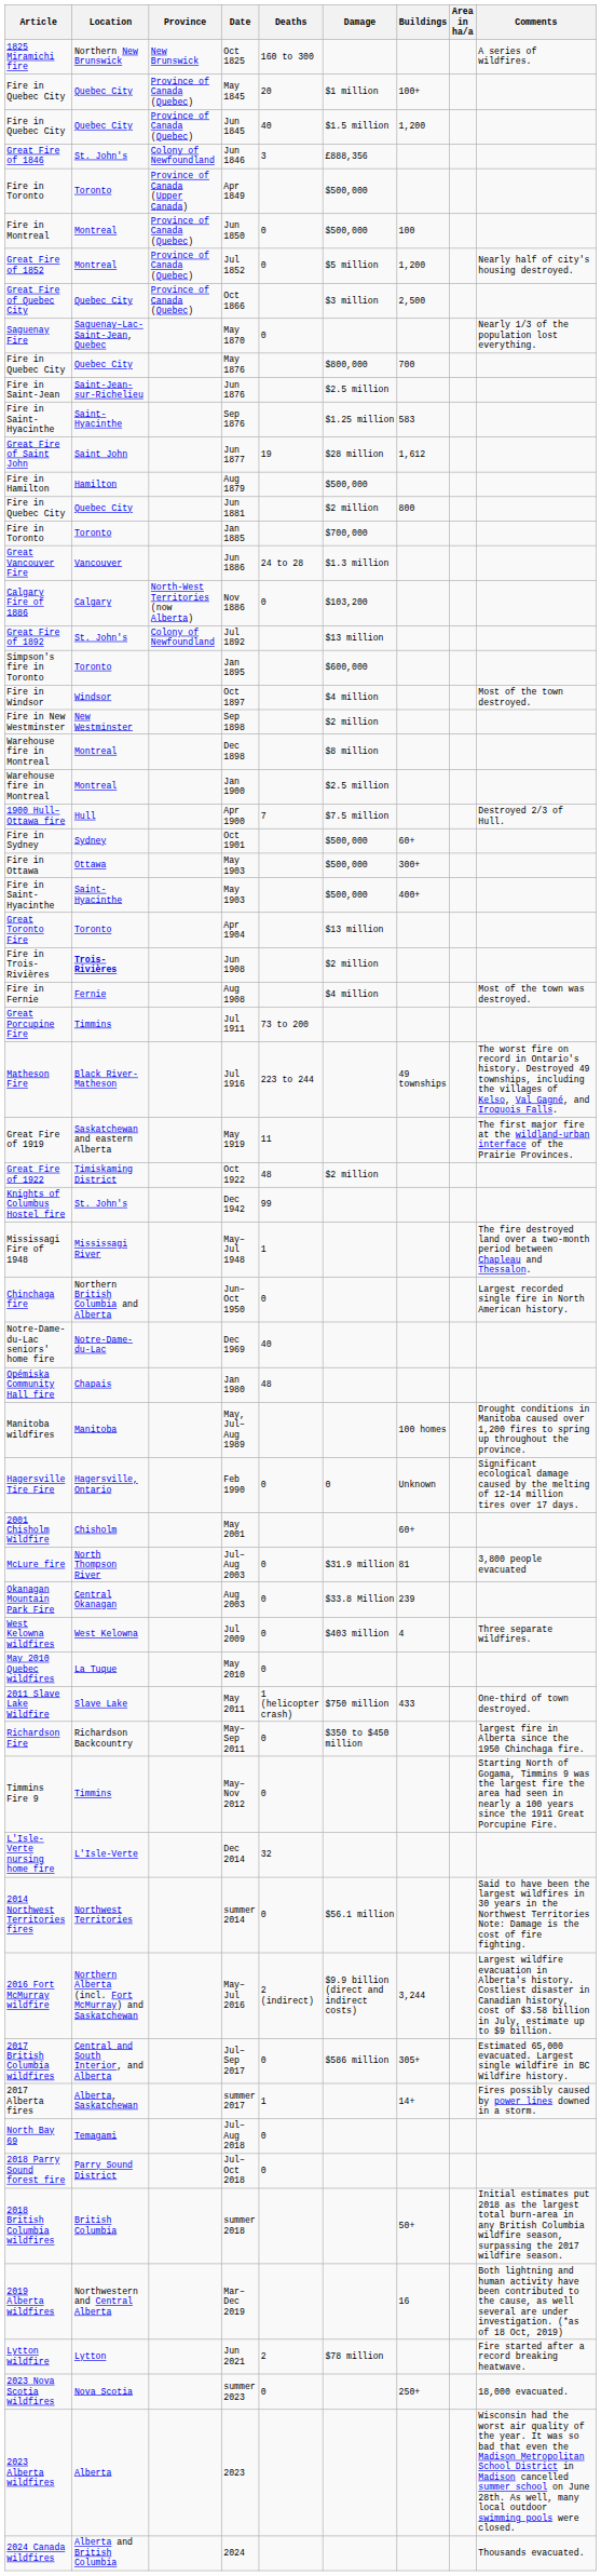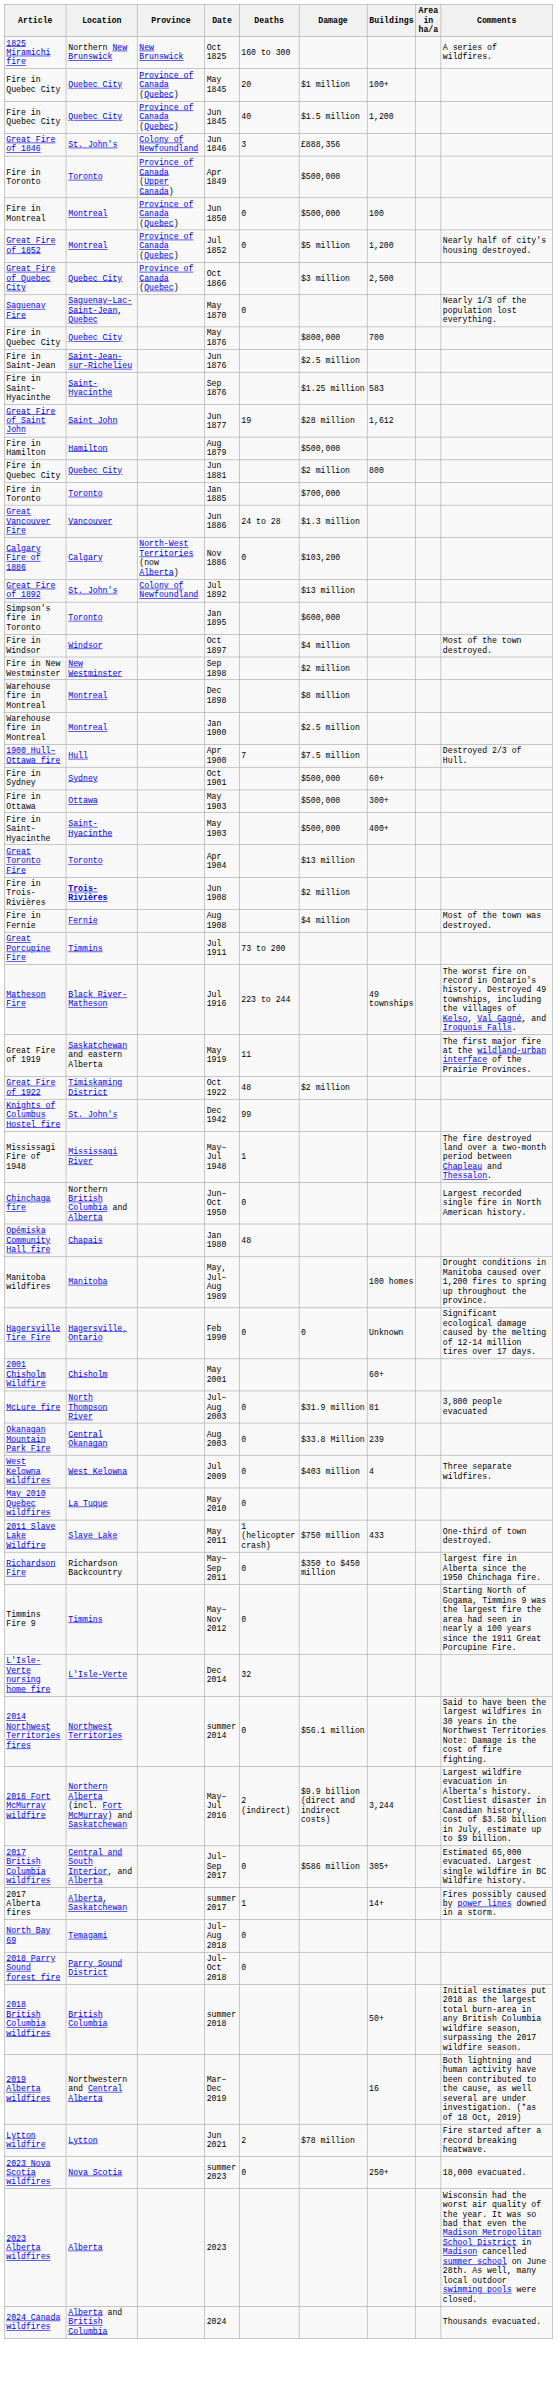 <table class="wikitable sortable sticky-header" style=text-align:left" style="margin:1em auto;">
 <tr>
 <th>Article</th>
 <th>Location</th>
 <th>Province</th>
 <th>Date</th>
 <th data-sort-type="number">Deaths</th>
 <th data-sort-type="number">Damage</th>
 <th data-sort-type="number">Buildings</th>
 <th data-sort-type="number">Area in ha/a</th>
 <th>Comments</th>
 </tr>
 <tr>
 <td><a href='#'>1825 Miramichi fire</a></td>
 <td>Northern <a href='#'>New Brunswick</a></td>
 <td> <a href='#'>New Brunswick</a></td>
 <td>Oct 1825</td>
 <td>160 to 300</td>
 <td></td>
 <td></td>
 <td></td>
 <td>A series of wildfires.</td>
 </tr>
 <tr>
 <td>Fire in Quebec City</td>
 <td><a href='#'>Quebec City</a></td>
 <td> <a href='#'>Province of Canada</a> (<a href='#'>Quebec</a>)</td>
 <td>May 1845</td>
 <td>20</td>
 <td>$1 million</td>
 <td>100+</td>
 <td></td>
 <td></td>
 </tr>
 <tr>
 <td>Fire in Quebec City</td>
 <td><a href='#'>Quebec City</a></td>
 <td> <a href='#'>Province of Canada</a> (<a href='#'>Quebec</a>)</td>
 <td>Jun 1845</td>
 <td>40</td>
 <td>$1.5 million</td>
 <td>1,200</td>
 <td></td>
 <td></td>
 </tr>
 <tr>
 <td><a href='#'>Great Fire of 1846</a></td>
 <td><a href='#'>St. John's</a></td>
 <td> <a href='#'>Colony of Newfoundland</a></td>
 <td>Jun 1846</td>
 <td>3</td>
 <td>£888,356</td>
 <td></td>
 <td></td>
 <td></td>
 </tr>
 <tr>
 <td>Fire in Toronto</td>
 <td><a href='#'>Toronto</a></td>
 <td> <a href='#'>Province of Canada</a> (<a href='#'>Upper Canada</a>)</td>
 <td>Apr 1849</td>
 <td></td>
 <td>$500,000</td>
 <td></td>
 <td></td>
 <td></td>
 </tr>
 <tr>
 <td>Fire in Montreal</td>
 <td><a href='#'>Montreal</a></td>
 <td> <a href='#'>Province of Canada</a> (<a href='#'>Quebec</a>)</td>
 <td>Jun 1850</td>
 <td>0</td>
 <td>$500,000</td>
 <td>100</td>
 <td></td>
 <td></td>
 </tr>
 <tr>
 <td><a href='#'>Great Fire of 1852</a></td>
 <td><a href='#'>Montreal</a></td>
 <td> <a href='#'>Province of Canada</a> (<a href='#'>Quebec</a>)</td>
 <td>Jul<br>1852</td>
 <td>0</td>
 <td>$5 million</td>
 <td>1,200</td>
 <td></td>
 <td>Nearly half of city's housing destroyed.</td>
 </tr>
 <tr>
 <td><a href='#'>Great Fire of Quebec City</a></td>
 <td><a href='#'>Quebec City</a></td>
 <td> <a href='#'>Province of Canada</a> (<a href='#'>Quebec</a>)</td>
 <td>Oct 1866</td>
 <td></td>
 <td>$3 million</td>
 <td>2,500</td>
 <td></td>
 <td></td>
 </tr>
 <tr>
 <td><a href='#'>Saguenay Fire</a></td>
 <td><a href='#'>Saguenay–Lac-Saint-Jean</a>, <a href='#'>Quebec</a></td>
 <td></td>
 <td>May 1870</td>
 <td>0</td>
 <td></td>
 <td></td>
 <td></td>
 <td>Nearly 1/3 of the population lost everything.</td>
 </tr>
 <tr>
 <td>Fire in Quebec City</td>
 <td><a href='#'>Quebec City</a></td>
 <td></td>
 <td>May 1876</td>
 <td></td>
 <td>$800,000</td>
 <td>700</td>
 <td></td>
 <td></td>
 </tr>
 <tr>
 <td>Fire in Saint-Jean</td>
 <td><a href='#'>Saint-Jean-sur-Richelieu</a></td>
 <td></td>
 <td>Jun 1876</td>
 <td></td>
 <td>$2.5 million</td>
 <td></td>
 <td></td>
 <td></td>
 </tr>
 <tr>
 <td>Fire in Saint-Hyacinthe</td>
 <td><a href='#'>Saint-Hyacinthe</a></td>
 <td></td>
 <td>Sep 1876</td>
 <td></td>
 <td>$1.25 million</td>
 <td>583</td>
 <td></td>
 <td></td>
 </tr>
 <tr>
 <td><a href='#'>Great Fire of Saint John</a></td>
 <td><a href='#'>Saint John</a></td>
 <td></td>
 <td>Jun 1877</td>
 <td>19</td>
 <td>$28 million</td>
 <td>1,612</td>
 <td></td>
 <td></td>
 </tr>
 <tr>
 <td>Fire in Hamilton</td>
 <td><a href='#'>Hamilton</a></td>
 <td></td>
 <td>Aug 1879</td>
 <td></td>
 <td>$500,000</td>
 <td></td>
 <td></td>
 <td></td>
 </tr>
 <tr>
 <td>Fire in Quebec City</td>
 <td><a href='#'>Quebec City</a></td>
 <td></td>
 <td>Jun 1881</td>
 <td></td>
 <td>$2 million</td>
 <td>800</td>
 <td></td>
 <td></td>
 </tr>
 <tr>
 <td>Fire in Toronto</td>
 <td><a href='#'>Toronto</a></td>
 <td></td>
 <td>Jan 1885</td>
 <td></td>
 <td>$700,000</td>
 <td></td>
 <td></td>
 <td></td>
 </tr>
 <tr>
 <td><a href='#'>Great Vancouver Fire</a></td>
 <td><a href='#'>Vancouver</a></td>
 <td></td>
 <td>Jun 1886</td>
 <td>24 to 28</td>
 <td>$1.3 million</td>
 <td></td>
 <td></td>
 <td></td>
 </tr>
 <tr>
 <td><a href='#'>Calgary Fire of 1886</a></td>
 <td><a href='#'>Calgary</a></td>
 <td> <a href='#'>North-West Territories</a> (now <a href='#'>Alberta</a>)</td>
 <td>Nov 1886</td>
 <td>0</td>
 <td>$103,200</td>
 <td></td>
 <td></td>
 <td></td>
 </tr>
 <tr>
 <td><a href='#'>Great Fire of 1892</a></td>
 <td><a href='#'>St. John's</a></td>
 <td> <a href='#'>Colony of Newfoundland</a></td>
 <td>Jul<br>1892</td>
 <td></td>
 <td>$13 million</td>
 <td></td>
 <td></td>
 <td></td>
 </tr>
 <tr>
 <td>Simpson's fire in Toronto</td>
 <td><a href='#'>Toronto</a></td>
 <td></td>
 <td>Jan 1895</td>
 <td></td>
 <td>$600,000</td>
 <td></td>
 <td></td>
 <td></td>
 </tr>
 <tr>
 <td>Fire in Windsor</td>
 <td><a href='#'>Windsor</a></td>
 <td></td>
 <td>Oct 1897</td>
 <td></td>
 <td>$4 million</td>
 <td></td>
 <td></td>
 <td>Most of the town destroyed.</td>
 </tr>
 <tr>
 <td>Fire in New Westminster</td>
 <td><a href='#'>New Westminster</a></td>
 <td></td>
 <td>Sep 1898</td>
 <td></td>
 <td>$2 million</td>
 <td></td>
 <td></td>
 <td></td>
 </tr>
 <tr>
 <td>Warehouse fire in Montreal</td>
 <td><a href='#'>Montreal</a></td>
 <td></td>
 <td>Dec 1898</td>
 <td></td>
 <td>$8 million</td>
 <td></td>
 <td></td>
 <td></td>
 </tr>
 <tr>
 <td>Warehouse fire in Montreal</td>
 <td><a href='#'>Montreal</a></td>
 <td></td>
 <td>Jan 1900</td>
 <td></td>
 <td>$2.5 million</td>
 <td></td>
 <td></td>
 <td></td>
 </tr>
 <tr>
 <td><a href='#'>1900 Hull–Ottawa fire</a></td>
 <td><a href='#'>Hull</a></td>
 <td></td>
 <td>Apr 1900</td>
 <td>7</td>
 <td>$7.5 million</td>
 <td></td>
 <td></td>
 <td>Destroyed 2/3 of Hull.</td>
 </tr>
 <tr>
 <td>Fire in Sydney</td>
 <td><a href='#'>Sydney</a></td>
 <td></td>
 <td>Oct 1901</td>
 <td></td>
 <td>$500,000</td>
 <td>60+</td>
 <td></td>
 <td></td>
 </tr>
 <tr>
 <td>Fire in Ottawa</td>
 <td><a href='#'>Ottawa</a></td>
 <td></td>
 <td>May 1903</td>
 <td></td>
 <td>$500,000</td>
 <td>300+</td>
 <td></td>
 <td></td>
 </tr>
 <tr>
 <td>Fire in Saint-Hyacinthe</td>
 <td><a href='#'>Saint-Hyacinthe</a></td>
 <td></td>
 <td>May 1903</td>
 <td></td>
 <td>$500,000</td>
 <td>400+</td>
 <td></td>
 <td></td>
 </tr>
 <tr>
 <td><a href='#'>Great Toronto Fire</a></td>
 <td><a href='#'>Toronto</a></td>
 <td></td>
 <td>Apr 1904</td>
 <td></td>
 <td>$13 million</td>
 <td></td>
 <td></td>
 <td></td>
 </tr>
 <tr>
 <td>Fire in Trois-Rivières</td>
 <td><strong><a href='#'>Trois-Rivières</a></strong></td>
 <td></td>
 <td>Jun 1908</td>
 <td></td>
 <td>$2 million</td>
 <td></td>
 <td></td>
 <td></td>
 </tr>
 <tr>
 <td>Fire in Fernie</td>
 <td><a href='#'>Fernie</a></td>
 <td></td>
 <td>Aug 1908</td>
 <td></td>
 <td>$4 million</td>
 <td></td>
 <td></td>
 <td>Most of the town was destroyed.</td>
 </tr>
 <tr>
 <td><a href='#'>Great Porcupine Fire</a></td>
 <td><a href='#'>Timmins</a></td>
 <td></td>
 <td>Jul<br>1911</td>
 <td>73 to 200</td>
 <td></td>
 <td></td>
 <td></td>
 <td></td>
 </tr>
 <tr>
 <td><a href='#'>Matheson Fire</a></td>
 <td><a href='#'>Black River-Matheson</a></td>
 <td></td>
 <td>Jul<br>1916</td>
 <td>223 to 244</td>
 <td></td>
 <td>49 townships</td>
 <td></td>
 <td>The worst fire on record in Ontario's history. Destroyed 49 townships, including the villages of <a href='#'>Kelso</a>, <a href='#'>Val Gagné</a>, and <a href='#'>Iroquois Falls</a>.</td>
 </tr>
 <tr>
 <td>Great Fire of 1919</td>
 <td><a href='#'>Saskatchewan</a> and eastern Alberta</td>
 <td><br></td>
 <td>May 1919</td>
 <td>11</td>
 <td></td>
 <td></td>
 <td></td>
 <td>The first major fire at the <a href='#'>wildland-urban interface</a> of the Prairie Provinces.</td>
 </tr>
 <tr>
 <td><a href='#'>Great Fire of 1922</a></td>
 <td><a href='#'>Timiskaming District</a></td>
 <td></td>
 <td>Oct 1922</td>
 <td>48</td>
 <td>$2 million</td>
 <td></td>
 <td></td>
 <td></td>
 </tr>
 <tr>
 <td><a href='#'>Knights of Columbus Hostel fire</a></td>
 <td><a href='#'>St. John's</a></td>
 <td></td>
 <td>Dec 1942</td>
 <td>99</td>
 <td></td>
 <td></td>
 <td></td>
 <td></td>
 </tr>
 <tr>
 <td>Mississagi Fire of 1948</td>
 <td><a href='#'>Mississagi River</a></td>
 <td></td>
 <td>May–<br>Jul 1948</td>
 <td>1</td>
 <td></td>
 <td></td>
 <td></td>
 <td>The fire destroyed land over a two-month period between <a href='#'>Chapleau</a> and <a href='#'>Thessalon</a>.</td>
 </tr>
 <tr>
 <td><a href='#'>Chinchaga fire</a></td>
 <td>Northern <a href='#'>British Columbia</a> and <a href='#'>Alberta</a></td>
 <td><br></td>
 <td>Jun–<br>Oct 1950</td>
 <td>0</td>
 <td></td>
 <td></td>
 <td></td>
 <td>Largest recorded single fire in North American history.</td>
 </tr>
 <tr>
-<td>Notre-Dame-du-Lac seniors' home fire</td>
-<td><a href='#'>Notre-Dame-du-Lac</a></td>
-<td></td>
-<td>Dec 1969</td>
-<td>40</td>
-<td></td>
-<td></td>
-<td></td>
-<td></td>
-</tr>
-<tr>
 <td><a href='#'>Opémiska Community Hall fire</a></td>
 <td><a href='#'>Chapais</a></td>
 <td></td>
 <td>Jan 1980</td>
 <td>48</td>
 <td></td>
 <td></td>
 <td></td>
 <td></td>
 </tr>
 <tr>
 <td>Manitoba wildfires</td>
 <td><a href='#'>Manitoba</a></td>
 <td></td>
 <td>May, Jul–<br>Aug 1989</td>
 <td></td>
 <td></td>
 <td>100 homes</td>
 <td></td>
 <td>Drought conditions in Manitoba caused over 1,200 fires to spring up throughout the province.</td>
 </tr>
 <tr>
 <td><a href='#'>Hagersville Tire Fire</a></td>
 <td><a href='#'>Hagersville, Ontario</a></td>
 <td></td>
 <td>Feb 1990</td>
 <td>0</td>
 <td>0</td>
 <td>Unknown</td>
 <td></td>
 <td>Significant ecological damage caused by the melting of 12-14 million tires over 17 days.</td>
 </tr>
 <tr>
 <td><a href='#'>2001 Chisholm Wildfire</a></td>
 <td><a href='#'>Chisholm</a></td>
 <td></td>
 <td>May 2001</td>
 <td></td>
 <td></td>
 <td>60+</td>
 <td></td>
 <td></td>
 </tr>
 <tr>
 <td><a href='#'>McLure fire</a></td>
 <td><a href='#'>North Thompson River</a></td>
 <td></td>
 <td>Jul–<br>Aug 2003</td>
 <td>0</td>
 <td>$31.9 million</td>
 <td>81</td>
 <td></td>
 <td>3,800 people evacuated</td>
 </tr>
 <tr>
 <td><a href='#'>Okanagan Mountain Park Fire</a></td>
 <td><a href='#'>Central Okanagan</a></td>
 <td></td>
 <td>Aug 2003</td>
 <td>0</td>
 <td>$33.8 Million</td>
 <td>239</td>
 <td></td>
 <td></td>
 </tr>
 <tr>
 <td><a href='#'>West Kelowna wildfires</a></td>
 <td><a href='#'>West Kelowna</a></td>
 <td></td>
 <td>Jul<br>2009</td>
 <td>0</td>
 <td>$403 million</td>
 <td>4</td>
 <td></td>
 <td>Three separate wildfires.</td>
 </tr>
 <tr>
 <td><a href='#'>May 2010 Quebec wildfires</a></td>
 <td><a href='#'>La Tuque</a></td>
 <td></td>
 <td>May 2010</td>
 <td>0</td>
 <td></td>
 <td></td>
 <td></td>
 <td></td>
 </tr>
 <tr>
 <td><a href='#'>2011 Slave Lake Wildfire</a></td>
 <td><a href='#'>Slave Lake</a></td>
 <td></td>
 <td>May 2011</td>
 <td>1 (helicopter crash)</td>
 <td>$750 million</td>
 <td>433</td>
 <td></td>
 <td>One-third of town destroyed.</td>
 </tr>
 <tr>
 <td><a href='#'>Richardson Fire</a></td>
 <td>Richardson Backcountry</td>
 <td></td>
 <td>May–Sep 2011</td>
 <td>0</td>
 <td>$350 to $450 million</td>
 <td></td>
 <td></td>
 <td>largest fire in Alberta since the 1950 Chinchaga fire.</td>
 </tr>
 <tr>
 <td>Timmins Fire 9</td>
 <td><a href='#'>Timmins</a></td>
 <td></td>
 <td>May–Nov 2012</td>
 <td>0</td>
 <td></td>
 <td></td>
 <td></td>
 <td>Starting North of Gogama, Timmins 9 was the largest fire the area had seen in nearly a 100 years since the 1911 Great Porcupine Fire.</td>
 </tr>
 <tr>
 <td><a href='#'>L'Isle-Verte nursing home fire</a></td>
 <td><a href='#'>L'Isle-Verte</a></td>
 <td></td>
 <td>Dec 2014</td>
 <td>32</td>
 <td></td>
 <td></td>
 <td></td>
 <td></td>
 </tr>
 <tr>
 <td><a href='#'>2014 Northwest Territories fires</a></td>
 <td><a href='#'>Northwest Territories</a></td>
 <td></td>
 <td>summer 2014</td>
 <td>0</td>
 <td>$56.1 million</td>
 <td></td>
 <td></td>
 <td>Said to have been the largest wildfires in 30 years in the Northwest Territories Note: Damage is the cost of fire fighting.</td>
 </tr>
 <tr>
 <td><a href='#'>2016 Fort McMurray wildfire</a></td>
 <td><a href='#'>Northern Alberta</a> (incl. <a href='#'>Fort McMurray</a>) and <a href='#'>Saskatchewan</a></td>
 <td><br></td>
 <td>May–<br>Jul 2016</td>
 <td>2 <br>(indirect)</td>
 <td>$9.9 billion (direct and indirect costs)</td>
 <td>3,244</td>
 <td></td>
 <td>Largest wildfire evacuation in Alberta's history. Costliest disaster in Canadian history, cost of $3.58 billion in July, estimate up to $9 billion.</td>
 </tr>
 <tr>
 <td><a href='#'>2017 British Columbia wildfires</a></td>
 <td><a href='#'>Central and South Interior</a>, and <a href='#'>Alberta</a></td>
 <td><br></td>
 <td>Jul–<br>Sep 2017</td>
 <td>0</td>
 <td>$586 million</td>
 <td>305+</td>
 <td></td>
 <td>Estimated 65,000  evacuated. Largest single wildfire in BC Wildfire history.</td>
 </tr>
 <tr>
 <td>2017 Alberta fires</td>
 <td><a href='#'>Alberta</a>, <a href='#'>Saskatchewan</a></td>
 <td><br></td>
 <td>summer 2017</td>
 <td>1</td>
 <td></td>
 <td>14+</td>
 <td></td>
 <td>Fires possibly caused by <a href='#'>power lines</a> downed in a storm.</td>
 </tr>
 <tr>
 <td><a href='#'>North Bay 69</a></td>
 <td><a href='#'>Temagami</a></td>
 <td></td>
 <td>Jul–<br>Aug 2018</td>
 <td>0</td>
 <td></td>
 <td></td>
 <td></td>
 <td></td>
 </tr>
 <tr>
 <td><a href='#'>2018 Parry Sound forest fire</a></td>
 <td><a href='#'>Parry Sound District</a></td>
 <td></td>
 <td>Jul–<br>Oct 2018</td>
 <td>0</td>
 <td></td>
 <td></td>
 <td></td>
 <td></td>
 </tr>
 <tr>
 <td><a href='#'>2018 British Columbia wildfires</a></td>
 <td><a href='#'>British Columbia</a></td>
 <td></td>
 <td>summer 2018</td>
 <td></td>
 <td></td>
 <td>50+ </td>
 <td></td>
 <td>Initial estimates put 2018 as the largest total burn-area in any British Columbia wildfire season, surpassing the 2017 wildfire season.</td>
 </tr>
 <tr>
 <td><a href='#'>2019 Alberta wildfires</a></td>
 <td>Northwestern and <a href='#'>Central Alberta</a></td>
 <td></td>
 <td>Mar–Dec 2019</td>
 <td></td>
 <td></td>
 <td>16</td>
 <td></td>
 <td>Both lightning and human activity have been contributed to the cause, as well several are under investigation. (*as of 18 Oct, 2019)</td>
 </tr>
 <tr>
 <td><a href='#'>Lytton wildfire</a></td>
 <td><a href='#'>Lytton</a></td>
 <td></td>
 <td>Jun 2021</td>
 <td>2</td>
 <td>$78 million</td>
 <td></td>
 <td></td>
 <td>Fire started after a record breaking heatwave.</td>
 </tr>
 <tr>
 <td><a href='#'>2023 Nova Scotia wildfires</a></td>
 <td><a href='#'>Nova Scotia</a></td>
 <td></td>
 <td>summer 2023</td>
 <td>0</td>
 <td></td>
 <td>250+</td>
 <td></td>
 <td>18,000 evacuated.</td>
 </tr>
 <tr>
 <td><a href='#'>2023 Alberta wildfires</a></td>
 <td><a href='#'>Alberta</a></td>
 <td></td>
 <td>2023</td>
 <td></td>
 <td></td>
 <td></td>
 <td></td>
 <td>Wisconsin had the worst air quality of the year. It was so bad that even the <a href='#'>Madison Metropolitan School District</a> in <a href='#'>Madison</a> cancelled <a href='#'>summer school</a> on June 28th. As well, many local outdoor <a href='#'>swimming pools</a> were closed.</td>
 </tr>
 <tr>
 <td><a href='#'>2024 Canada wildfires</a></td>
 <td><a href='#'>Alberta</a> and <a href='#'>British Columbia</a></td>
 <td><br></td>
 <td>2024</td>
 <td></td>
 <td></td>
 <td></td>
 <td></td>
 <td>Thousands evacuated.</td>
 </tr>
 </table>
